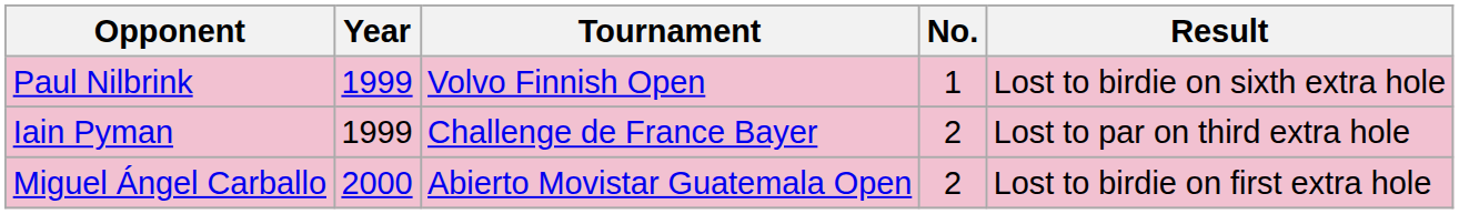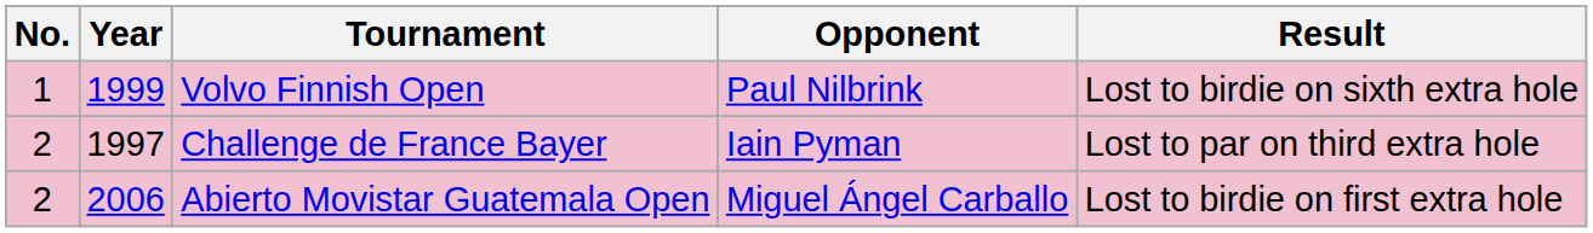 <table class="wikitable" style="font-size:95%;">
 <tr>
-<th>Opponent</th>
+<th>No.</th>
 <th>Year</th>
 <th>Tournament</th>
-<th>No.</th>
+<th>Opponent</th>
 <th>Result</th>
 </tr>
 <tr style="background:#F2C1D1;">
-<td> <a href='#'>Paul Nilbrink</a></td>
+<td align=center>1</td>
 <td><a href='#'>1999</a></td>
 <td><a href='#'>Volvo Finnish Open</a></td>
-<td align=center>1</td>
+<td> <a href='#'>Paul Nilbrink</a></td>
 <td>Lost to birdie on sixth extra hole</td>
 </tr>
 <tr style="background:#F2C1D1;">
+<td align=center>2</td>
+<td>1997</td>
+<td><a href='#'>Challenge de France Bayer</a></td>
 <td> <a href='#'>Iain Pyman</a></td>
-<td>1999</td>
-<td><a href='#'>Challenge de France Bayer</a></td>
-<td align=center>2</td>
 <td>Lost to par on third extra hole</td>
 </tr>
 <tr style="background:#F2C1D1;">
+<td align=center>2</td>
+<td><a href='#'>2006</a></td>
+<td><a href='#'>Abierto Movistar Guatemala Open</a></td>
 <td> <a href='#'>Miguel Ángel Carballo</a></td>
-<td><a href='#'>2000</a></td>
-<td><a href='#'>Abierto Movistar Guatemala Open</a></td>
-<td align=center>2</td>
 <td>Lost to birdie on first extra hole</td>
 </tr>
 </table>
